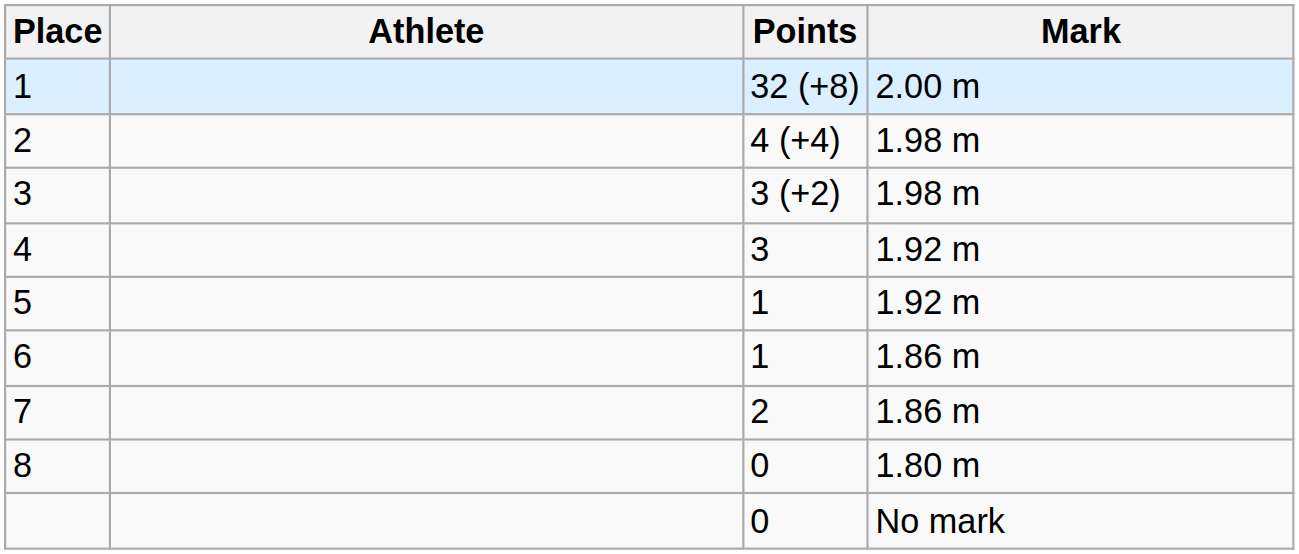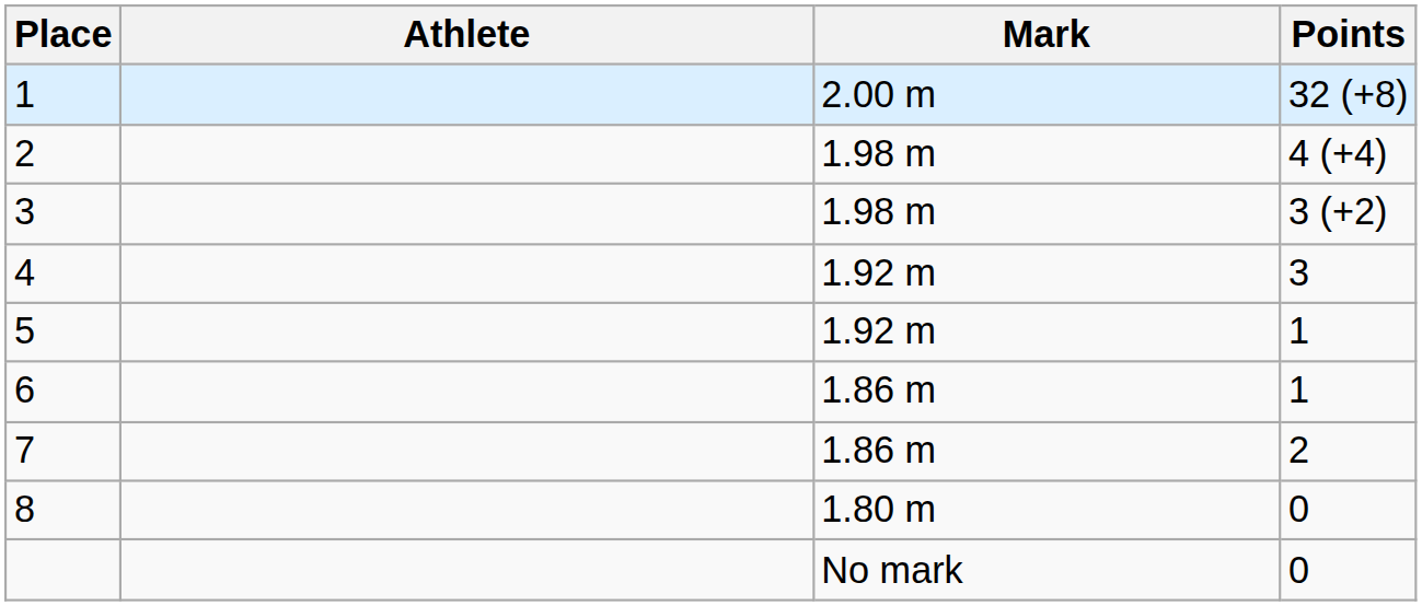 <table class="wikitable sortable">
 <tr>
 <th>Place</th>
 <th style="width:18em">Athlete</th>
+<th style="width:12em">Mark</th>
 <th>Points</th>
-<th style="width:12em">Mark</th>
 </tr>
 <tr style="background:#daefff;">
 <td>1 </td>
 <td></td>
+<td>2.00 m</td>
 <td>32 (+8)</td>
-<td>2.00 m</td>
 </tr>
 <tr>
 <td>2</td>
 <td></td>
+<td>1.98 m</td>
 <td>4 (+4)</td>
-<td>1.98 m</td>
 </tr>
 <tr>
 <td>3</td>
 <td></td>
+<td>1.98 m</td>
 <td>3 (+2)</td>
-<td>1.98 m</td>
 </tr>
 <tr>
 <td>4</td>
 <td></td>
+<td>1.92 m</td>
 <td>3</td>
-<td>1.92 m</td>
 </tr>
 <tr>
 <td>5</td>
 <td></td>
+<td>1.92 m</td>
 <td>1</td>
-<td>1.92 m</td>
 </tr>
 <tr>
 <td>6</td>
 <td></td>
+<td>1.86 m</td>
 <td>1</td>
-<td>1.86 m</td>
 </tr>
 <tr>
 <td>7</td>
 <td></td>
+<td>1.86 m</td>
 <td>2</td>
-<td>1.86 m</td>
 </tr>
 <tr>
 <td>8</td>
 <td></td>
+<td>1.80 m</td>
 <td>0</td>
-<td>1.80 m</td>
 </tr>
 <tr>
 <td data-sort-value="9"></td>
 <td></td>
+<td data-sort-value="0">No mark</td>
 <td>0</td>
-<td data-sort-value="0">No mark</td>
 </tr>
 </table>
